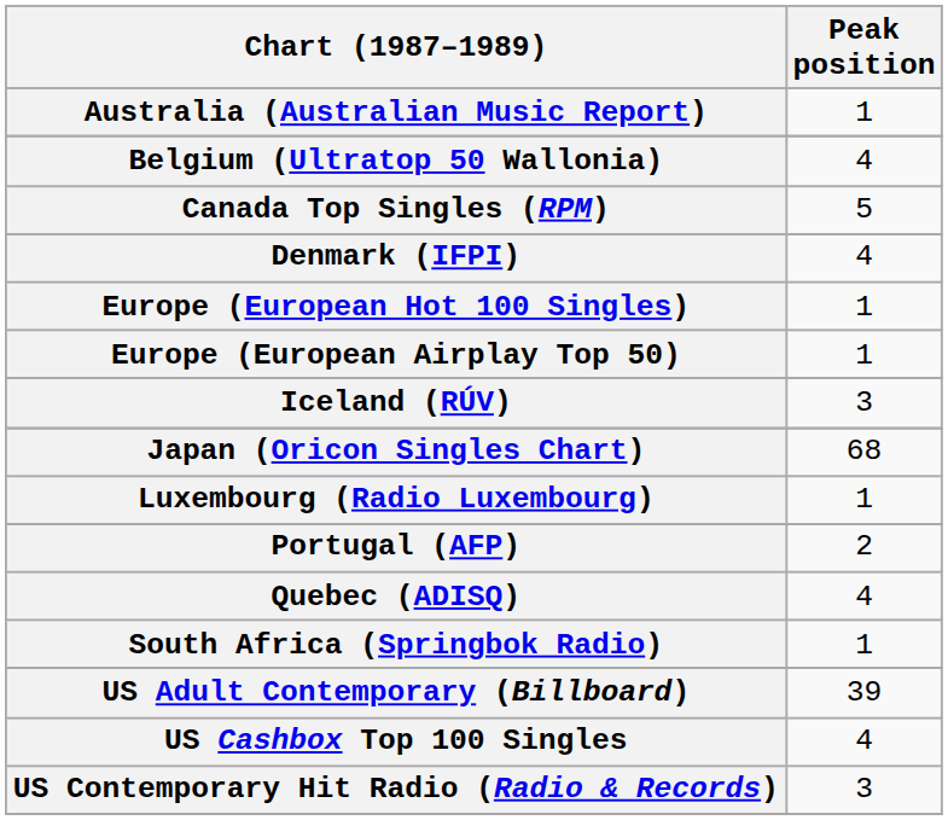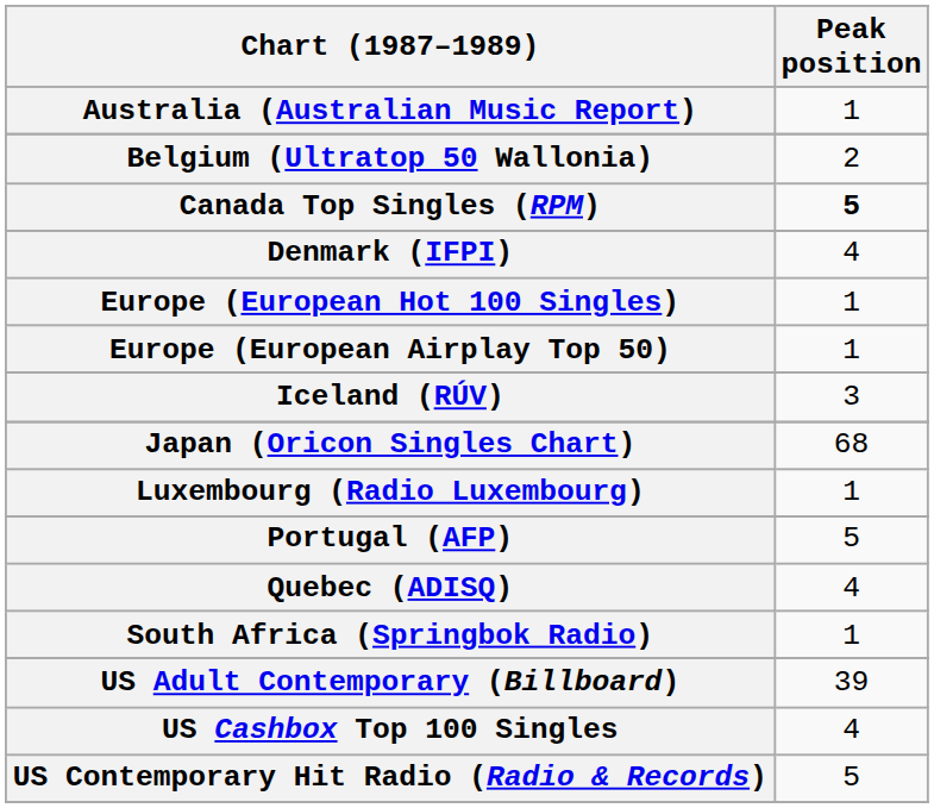 <table class="wikitable sortable plainrowheaders" style="text-align:center">
 <tr>
 <th>Chart (1987–1989)</th>
 <th>Peak<br>position</th>
 </tr>
 <tr>
 <th scope="row">Australia (<a href='#'>Australian Music Report</a>)</th>
 <td style="text-align:center;">1</td>
 </tr>
 <tr>
 </tr>
 <tr>
 </tr>
 <tr>
 <th scope="row">Belgium (<a href='#'>Ultratop 50</a> Wallonia)</th>
-<td align="center">4</td>
+<td align="center">2</td>
 </tr>
 <tr>
 <th scope="row">Canada Top Singles (<em><a href='#'>RPM</a></em>)</th>
-<td style="text-align:center;">5</td>
+<td style="text-align:center;"><strong>5</strong></td>
 </tr>
 <tr>
 </tr>
 <tr>
 <th scope="row">Denmark (<a href='#'>IFPI</a>)</th>
 <td style="text-align:center;">4</td>
 </tr>
 <tr>
 <th scope="row">Europe (<a href='#'>European Hot 100 Singles</a>)</th>
 <td style="text-align:center;">1</td>
 </tr>
 <tr>
 <th scope="row">Europe (European Airplay Top 50)</th>
 <td style="text-align:center;">1</td>
 </tr>
 <tr>
 </tr>
 <tr>
 </tr>
 <tr>
 <th scope="row">Iceland (<a href='#'>RÚV</a>)</th>
 <td style="text-align:center;">3</td>
 </tr>
 <tr>
 </tr>
 <tr>
 <th scope="row">Japan (<a href='#'>Oricon Singles Chart</a>)</th>
 <td style="text-align:center;">68</td>
 </tr>
 <tr>
 <th scope="row">Luxembourg (<a href='#'>Radio Luxembourg</a>)</th>
 <td align="center">1</td>
 </tr>
 <tr>
 </tr>
 <tr>
 </tr>
 <tr>
 </tr>
 <tr>
 </tr>
 <tr>
 <th scope="row">Portugal (<a href='#'>AFP</a>)</th>
-<td style="text-align:center;">2</td>
+<td style="text-align:center;">5</td>
 </tr>
 <tr>
 <th scope="row">Quebec (<a href='#'>ADISQ</a>)</th>
 <td align="center">4</td>
 </tr>
 <tr>
 <th scope="row">South Africa (<a href='#'>Springbok Radio</a>)</th>
 <td>1</td>
 </tr>
 <tr>
 </tr>
 <tr>
 </tr>
 <tr>
 </tr>
 <tr>
 </tr>
 <tr>
 <th scope="row">US <a href='#'>Adult Contemporary</a> (<em>Billboard</em>)</th>
 <td style="text-align:center;">39</td>
 </tr>
 <tr>
 <th scope="row">US <em><a href='#'>Cashbox</a></em> Top 100 Singles</th>
 <td style="text-align:center;">4</td>
 </tr>
 <tr>
 <th scope="row">US Contemporary Hit Radio (<em><a href='#'>Radio & Records</a></em>)</th>
-<td style="text-align:center;">3</td>
+<td style="text-align:center;">5</td>
 </tr>
 <tr>
 </tr>
 </table>
